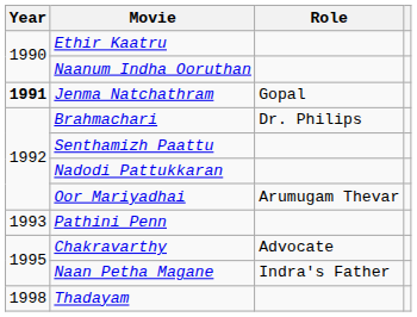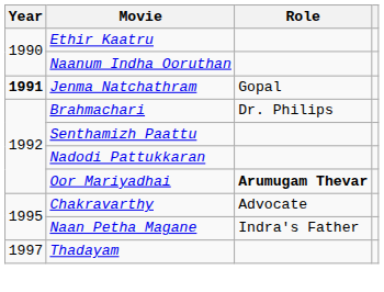 <table class="wikitable">
 <tr>
 <th>Year</th>
 <th>Movie</th>
 <th>Role</th>
 <th class="unsortable"></th>
 </tr>
 <tr>
 <td rowspan=2>1990</td>
 <td><em><a href='#'>Ethir Kaatru</a></em></td>
 <td></td>
 <td></td>
 </tr>
 <tr>
 <td><em><a href='#'>Naanum Indha Ooruthan</a></em></td>
 <td></td>
 <td></td>
 </tr>
 <tr>
 <td><strong>1991</strong></td>
 <td><em><a href='#'>Jenma Natchathram</a></em></td>
 <td>Gopal</td>
 <td></td>
 </tr>
 <tr>
 <td rowspan="4">1992</td>
 <td><em><a href='#'>Brahmachari</a></em></td>
 <td>Dr. Philips</td>
 <td></td>
 </tr>
 <tr>
 <td><em><a href='#'>Senthamizh Paattu</a></em></td>
 <td></td>
 <td></td>
 </tr>
 <tr>
 <td><em><a href='#'>Nadodi Pattukkaran</a></em></td>
 <td></td>
 <td></td>
 </tr>
 <tr>
 <td><em><a href='#'>Oor Mariyadhai</a></em></td>
-<td>Arumugam Thevar</td>
-<td></td>
-</tr>
-<tr>
-<td>1993</td>
-<td><em><a href='#'>Pathini Penn</a></em></td>
-<td></td>
+<td><strong>Arumugam Thevar</strong></td>
 <td></td>
 </tr>
 <tr>
 <td rowspan=2>1995</td>
 <td><em><a href='#'>Chakravarthy</a></em></td>
 <td>Advocate</td>
 <td></td>
 </tr>
 <tr>
 <td><em><a href='#'>Naan Petha Magane</a></em></td>
 <td>Indra's Father</td>
 <td></td>
 </tr>
 <tr>
-<td>1998</td>
+<td>1997</td>
 <td><em><a href='#'>Thadayam</a></em></td>
 <td></td>
 <td></td>
 </tr>
 </table>
